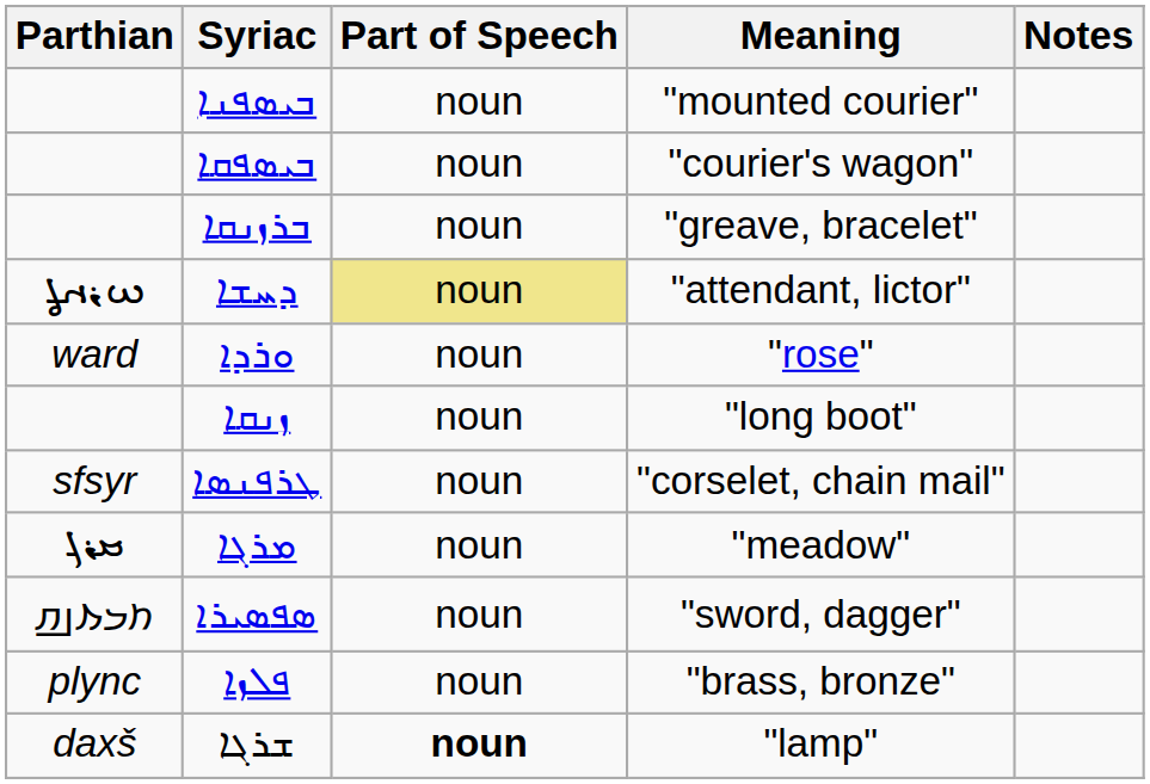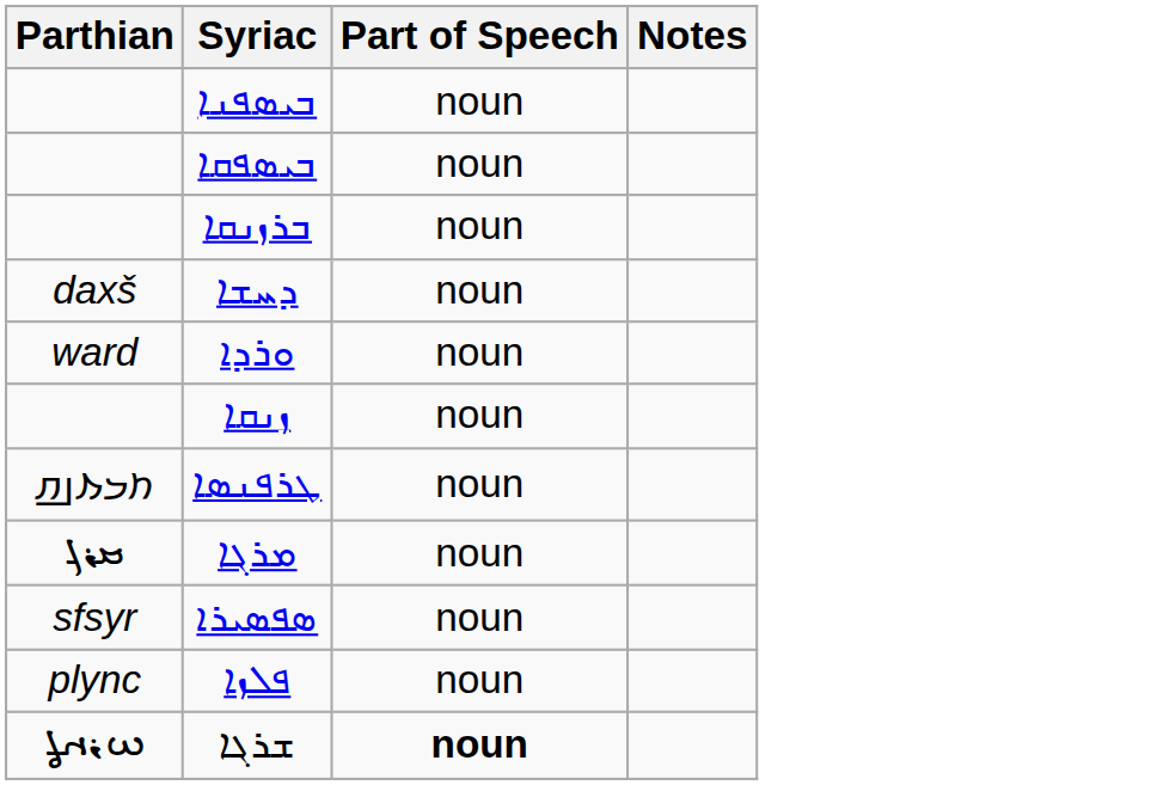 <table class="wikitable">
 <tr>
 <th colspan="1">Parthian</th>
 <th colspan="1">Syriac</th>
 <th>Part of Speech</th>
-<th colspan="1">Meaning</th>
 <th>Notes</th>
 </tr>
 <tr style="text-align:center;">
 <td></td>
 <td><a href='#'>ܒܝܣܦܢܐ</a></td>
 <td>noun</td>
-<td>"mounted courier"</td>
 <td></td>
 </tr>
 <tr style="text-align: center;">
 <td></td>
 <td><a href='#'>ܒܝܣܦܩܐ</a></td>
 <td>noun</td>
-<td>"courier's wagon"</td>
 <td></td>
 </tr>
 <tr style="text-align: center;">
 <td></td>
 <td><a href='#'>ܒܪܙܢܩܐ</a></td>
 <td>noun</td>
-<td>"greave, bracelet"</td>
 <td></td>
 </tr>
 <tr style="text-align: center;">
-<td>𐫢𐫡𐫀𐫄</td>
+<td><em>daxš</em></td>
 <td><a href='#'>ܕܚܫܐ</a></td>
-<td style="background: khaki;">noun</td>
-<td>"attendant, lictor"</td>
+<td>noun</td>
 <td></td>
 </tr>
 <tr style="text-align: center;">
 <td><em>ward</em></td>
 <td><a href='#'>ܘܪܕܐ</a></td>
 <td>noun</td>
-<td>"<a href='#'>rose</a>"</td>
 <td></td>
 </tr>
 <tr style="text-align: center;">
 <td></td>
 <td><a href='#'>ܙܢܩܐ</a></td>
 <td>noun</td>
-<td>"long boot"</td>
 <td></td>
 </tr>
 <tr style="text-align: center;">
-<td><em>sfsyr</em></td>
+<td>𐭕𐭓𐭐𐭍𐭎</td>
 <td><a href='#'>ܛܪܦܢܣܐ</a></td>
 <td>noun</td>
-<td>"corselet, chain mail"</td>
 <td></td>
 </tr>
 <tr style="text-align: center;">
 <td>𐫖𐫡𐫃</td>
 <td><a href='#'>ܡܪܓܐ</a></td>
 <td>noun</td>
-<td>"meadow"</td>
 <td></td>
 </tr>
 <tr style="text-align: center;">
-<td>𐭕𐭓𐭐𐭍𐭎</td>
+<td><em>sfsyr</em></td>
 <td><a href='#'>ܣܦܣܝܪܐ</a></td>
 <td>noun</td>
-<td>"sword, dagger"</td>
 <td></td>
 </tr>
 <tr style="text-align: center;">
 <td><em>plync</em></td>
 <td><a href='#'>ܦܠܙܐ</a></td>
 <td>noun</td>
-<td>"brass, bronze"</td>
 <td></td>
 </tr>
 <tr style="text-align: center;">
-<td><em>daxš</em></td>
+<td>𐫢𐫡𐫀𐫄</td>
 <td>ܫܪܓܐ</td>
 <td><strong>noun</strong></td>
-<td>"lamp"</td>
 <td></td>
 </tr>
 </table>
